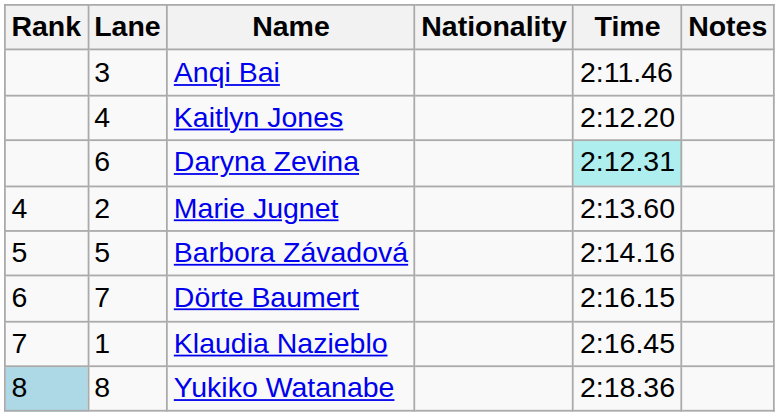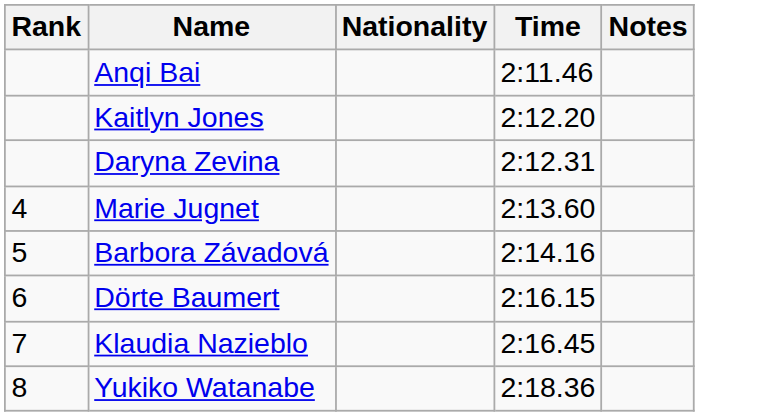 <table class="wikitable">
 <tr>
 <th>Rank</th>
-<th>Lane</th>
 <th>Name</th>
 <th>Nationality</th>
 <th>Time</th>
 <th>Notes</th>
 </tr>
 <tr>
 <td></td>
-<td>3</td>
 <td><a href='#'>Anqi Bai</a></td>
 <td></td>
 <td>2:11.46</td>
 <td></td>
 </tr>
 <tr>
 <td></td>
-<td>4</td>
 <td><a href='#'>Kaitlyn Jones</a></td>
 <td></td>
 <td>2:12.20</td>
 <td></td>
 </tr>
 <tr>
 <td></td>
-<td>6</td>
 <td><a href='#'>Daryna Zevina</a></td>
 <td></td>
-<td style="background: paleturquoise;">2:12.31</td>
+<td>2:12.31</td>
 <td></td>
 </tr>
 <tr>
 <td>4</td>
-<td>2</td>
 <td><a href='#'>Marie Jugnet</a></td>
 <td></td>
 <td>2:13.60</td>
 <td></td>
 </tr>
 <tr>
-<td>5</td>
 <td>5</td>
 <td><a href='#'>Barbora Závadová</a></td>
 <td></td>
 <td>2:14.16</td>
 <td></td>
 </tr>
 <tr>
 <td>6</td>
-<td>7</td>
 <td><a href='#'>Dörte Baumert</a></td>
 <td></td>
 <td>2:16.15</td>
 <td></td>
 </tr>
 <tr>
 <td>7</td>
-<td>1</td>
 <td><a href='#'>Klaudia Nazieblo</a></td>
 <td></td>
 <td>2:16.45</td>
 <td></td>
 </tr>
 <tr>
-<td style="background: lightblue;">8</td>
 <td>8</td>
 <td><a href='#'>Yukiko Watanabe</a></td>
 <td></td>
 <td>2:18.36</td>
 <td></td>
 </tr>
 </table>
